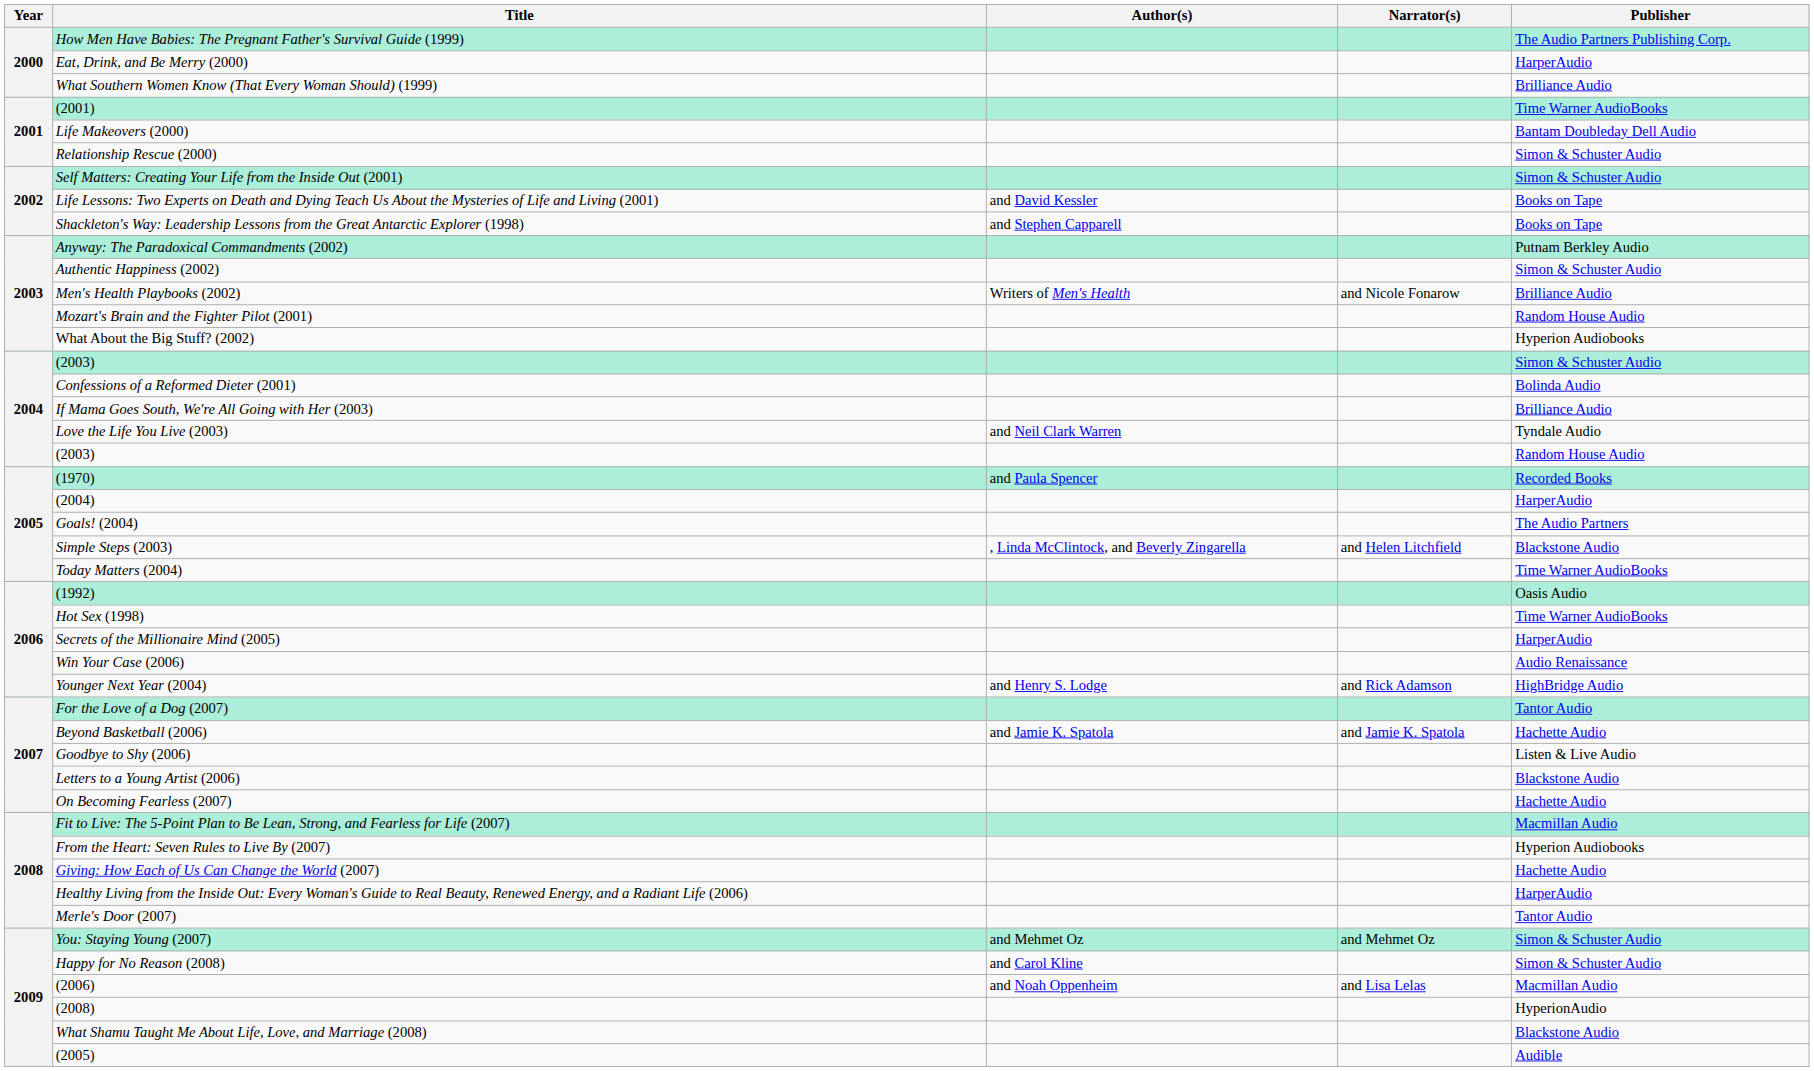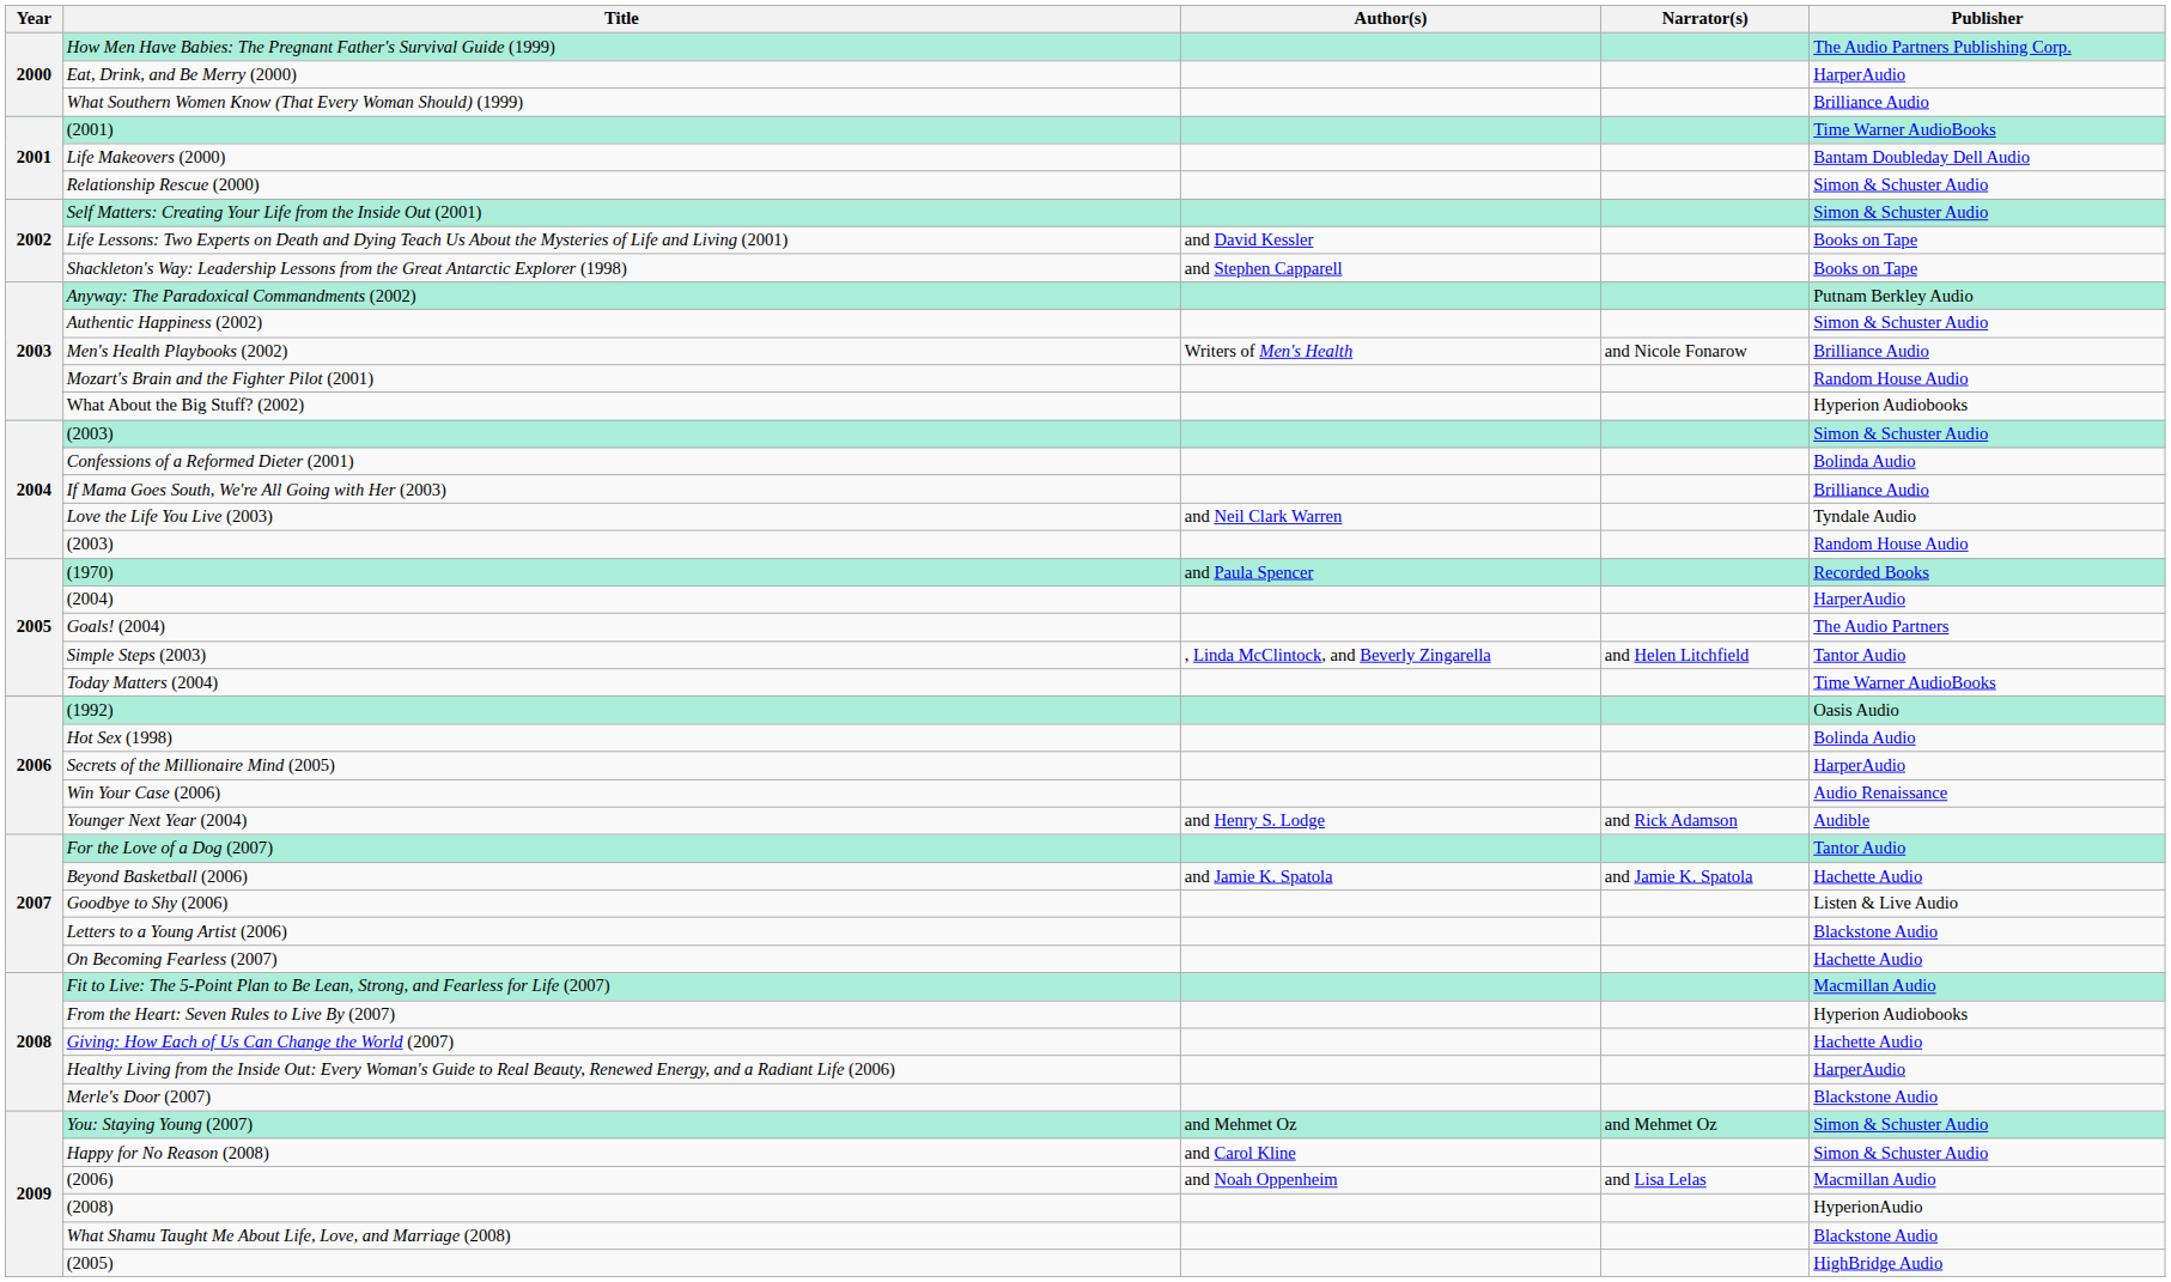 <table class="wikitable" style="width:100%">
 <tr bgcolor="#bebebe">
 <th scope=“col” width=“4%”>Year</th>
 <th scope=“col” width=“24%”>Title</th>
 <th scope=“col” width=“24%”>Author(s)</th>
 <th scope=“col” width=“24%”>Narrator(s)</th>
 <th scope=“col” width=“24%”>Publisher</th>
 </tr>
 <tr style= background:#ABEED9>
 <th rowspan="3">2000<br></th>
 <td><em>How Men Have Babies: The Pregnant Father's Survival Guide</em> (1999)</td>
 <td></td>
 <td></td>
 <td><a href='#'>The Audio Partners Publishing Corp.</a></td>
 </tr>
 <tr>
 <td><em>Eat, Drink, and Be Merry</em> (2000)</td>
 <td></td>
 <td></td>
 <td><a href='#'>HarperAudio</a></td>
 </tr>
 <tr>
 <td><em>What Southern Women Know (That Every Woman Should)</em> (1999)</td>
 <td></td>
 <td></td>
 <td><a href='#'>Brilliance Audio</a></td>
 </tr>
 <tr style= background:#ABEED9>
 <th rowspan="3">2001<br></th>
 <td> (2001)</td>
 <td></td>
 <td></td>
 <td><a href='#'>Time Warner AudioBooks</a></td>
 </tr>
 <tr>
 <td><em>Life Makeovers</em> (2000)</td>
 <td></td>
 <td></td>
 <td><a href='#'>Bantam Doubleday Dell Audio</a></td>
 </tr>
 <tr>
 <td><em>Relationship Rescue</em> (2000)</td>
 <td></td>
 <td></td>
 <td><a href='#'>Simon & Schuster Audio</a></td>
 </tr>
 <tr style= background:#ABEED9>
 <th rowspan="3">2002<br></th>
 <td><em>Self Matters: Creating Your Life from the Inside Out</em> (2001)</td>
 <td></td>
 <td></td>
 <td><a href='#'>Simon & Schuster Audio</a></td>
 </tr>
 <tr>
 <td><em>Life Lessons: Two Experts on Death and Dying Teach Us About the Mysteries of Life and Living</em> (2001)</td>
 <td> and <a href='#'>David Kessler</a></td>
 <td></td>
 <td><a href='#'>Books on Tape</a></td>
 </tr>
 <tr>
 <td><em>Shackleton's Way: Leadership Lessons from the Great Antarctic Explorer</em> (1998)</td>
 <td> and <a href='#'>Stephen Capparell</a></td>
 <td></td>
 <td><a href='#'>Books on Tape</a></td>
 </tr>
 <tr style= background:#ABEED9>
 <th rowspan="5">2003<br></th>
 <td><em>Anyway: The Paradoxical Commandments</em> (2002)</td>
 <td></td>
 <td></td>
 <td>Putnam Berkley Audio</td>
 </tr>
 <tr>
 <td><em>Authentic Happiness</em> (2002)</td>
 <td></td>
 <td></td>
 <td><a href='#'>Simon & Schuster Audio</a></td>
 </tr>
 <tr>
 <td><em>Men's Health Playbooks</em> (2002)</td>
 <td>Writers of <em><a href='#'>Men's Health</a></em></td>
 <td> and Nicole Fonarow</td>
 <td><a href='#'>Brilliance Audio</a></td>
 </tr>
 <tr>
 <td><em>Mozart's Brain and the Fighter Pilot</em> (2001)</td>
 <td></td>
 <td></td>
 <td><a href='#'>Random House Audio</a></td>
 </tr>
 <tr>
 <td>What About the Big Stuff? (2002)</td>
 <td></td>
 <td></td>
 <td>Hyperion Audiobooks</td>
 </tr>
 <tr style= background:#ABEED9>
 <th rowspan="5">2004<br></th>
 <td> (2003)</td>
 <td></td>
 <td></td>
 <td><a href='#'>Simon & Schuster Audio</a></td>
 </tr>
 <tr>
 <td><em>Confessions of a Reformed Dieter</em> (2001)</td>
 <td></td>
 <td></td>
 <td><a href='#'>Bolinda Audio</a></td>
 </tr>
 <tr>
 <td><em>If Mama Goes South, We're All Going with Her</em> (2003)</td>
 <td></td>
 <td></td>
 <td><a href='#'>Brilliance Audio</a></td>
 </tr>
 <tr>
 <td><em>Love the Life You Live</em> (2003)</td>
 <td> and <a href='#'>Neil Clark Warren</a></td>
 <td></td>
 <td>Tyndale Audio</td>
 </tr>
 <tr>
 <td> (2003)</td>
 <td></td>
 <td></td>
 <td><a href='#'>Random House Audio</a></td>
 </tr>
 <tr style= background:#ABEED9>
 <th rowspan="5">2005<br></th>
 <td> (1970)</td>
 <td> and <a href='#'>Paula Spencer</a></td>
 <td></td>
 <td><a href='#'>Recorded Books</a></td>
 </tr>
 <tr>
 <td> (2004)</td>
 <td></td>
 <td></td>
 <td><a href='#'>HarperAudio</a></td>
 </tr>
 <tr>
 <td><em>Goals!</em> (2004)</td>
 <td></td>
 <td></td>
 <td><a href='#'>The Audio Partners</a></td>
 </tr>
 <tr>
 <td><em>Simple Steps</em> (2003)</td>
 <td>, <a href='#'>Linda McClintock</a>, and <a href='#'>Beverly Zingarella</a></td>
 <td> and <a href='#'>Helen Litchfield</a></td>
-<td><a href='#'>Blackstone Audio</a></td>
+<td><a href='#'>Tantor Audio</a></td>
 </tr>
 <tr>
 <td><em>Today Matters</em> (2004)</td>
 <td></td>
 <td></td>
 <td><a href='#'>Time Warner AudioBooks</a></td>
 </tr>
 <tr style= background:#ABEED9>
 <th rowspan="5">2006<br></th>
 <td> (1992)</td>
 <td></td>
 <td></td>
 <td>Oasis Audio</td>
 </tr>
 <tr>
 <td><em>Hot Sex</em> (1998)</td>
 <td></td>
 <td></td>
-<td><a href='#'>Time Warner AudioBooks</a></td>
+<td><a href='#'>Bolinda Audio</a></td>
 </tr>
 <tr>
 <td><em>Secrets of the Millionaire Mind</em> (2005)</td>
 <td></td>
 <td></td>
 <td><a href='#'>HarperAudio</a></td>
 </tr>
 <tr>
 <td><em>Win Your Case</em> (2006)</td>
 <td></td>
 <td></td>
 <td><a href='#'>Audio Renaissance</a></td>
 </tr>
 <tr>
 <td><em>Younger Next Year</em> (2004)</td>
 <td> and <a href='#'>Henry S. Lodge</a></td>
 <td> and <a href='#'>Rick Adamson</a></td>
-<td><a href='#'>HighBridge Audio</a></td>
+<td><a href='#'>Audible</a></td>
 </tr>
 <tr style= background:#ABEED9>
 <th rowspan="5">2007<br></th>
 <td><em>For the Love of a Dog</em> (2007)</td>
 <td></td>
 <td></td>
 <td><a href='#'>Tantor Audio</a></td>
 </tr>
 <tr>
 <td><em>Beyond Basketball</em> (2006)</td>
 <td> and <a href='#'>Jamie K. Spatola</a></td>
 <td> and <a href='#'>Jamie K. Spatola</a></td>
 <td><a href='#'>Hachette Audio</a></td>
 </tr>
 <tr>
 <td><em>Goodbye to Shy</em> (2006)</td>
 <td></td>
 <td></td>
 <td>Listen & Live Audio</td>
 </tr>
 <tr>
 <td><em>Letters to a Young Artist</em> (2006)</td>
 <td></td>
 <td></td>
 <td><a href='#'>Blackstone Audio</a></td>
 </tr>
 <tr>
 <td><em>On Becoming Fearless</em> (2007)</td>
 <td></td>
 <td></td>
 <td><a href='#'>Hachette Audio</a></td>
 </tr>
 <tr style= background:#ABEED9>
 <th rowspan="5">2008<br></th>
 <td><em>Fit to Live: The 5-Point Plan to Be Lean, Strong, and Fearless for Life</em> (2007)</td>
 <td></td>
 <td></td>
 <td><a href='#'>Macmillan Audio</a></td>
 </tr>
 <tr>
 <td><em>From the Heart: Seven Rules to Live By</em> (2007)</td>
 <td></td>
 <td></td>
 <td>Hyperion Audiobooks</td>
 </tr>
 <tr>
 <td><em><a href='#'>Giving: How Each of Us Can Change the World</a></em> (2007)</td>
 <td></td>
 <td></td>
 <td><a href='#'>Hachette Audio</a></td>
 </tr>
 <tr>
 <td><em>Healthy Living from the Inside Out: Every Woman's Guide to Real Beauty, Renewed Energy, and a Radiant Life</em> (2006)</td>
 <td></td>
 <td></td>
 <td><a href='#'>HarperAudio</a></td>
 </tr>
 <tr>
 <td><em>Merle's Door</em> (2007)</td>
 <td></td>
 <td></td>
-<td><a href='#'>Tantor Audio</a></td>
+<td><a href='#'>Blackstone Audio</a></td>
 </tr>
 <tr style= background:#ABEED9>
 <th rowspan="6">2009<br></th>
 <td><em>You: Staying Young</em> (2007)</td>
 <td> and Mehmet Oz</td>
 <td> and Mehmet Oz</td>
 <td><a href='#'>Simon & Schuster Audio</a></td>
 </tr>
 <tr>
 <td><em>Happy for No Reason</em> (2008)</td>
 <td> and <a href='#'>Carol Kline</a></td>
 <td></td>
 <td><a href='#'>Simon & Schuster Audio</a></td>
 </tr>
 <tr>
 <td> (2006)</td>
 <td> and <a href='#'>Noah Oppenheim</a></td>
 <td> and <a href='#'>Lisa Lelas</a></td>
 <td><a href='#'>Macmillan Audio</a></td>
 </tr>
 <tr>
 <td> (2008)</td>
 <td></td>
 <td></td>
 <td>HyperionAudio</td>
 </tr>
 <tr>
 <td><em>What Shamu Taught Me About Life, Love, and Marriage</em> (2008)</td>
 <td></td>
 <td></td>
 <td><a href='#'>Blackstone Audio</a></td>
 </tr>
 <tr>
 <td> (2005)</td>
 <td></td>
 <td></td>
-<td><a href='#'>Audible</a></td>
+<td><a href='#'>HighBridge Audio</a></td>
 </tr>
 </table>
